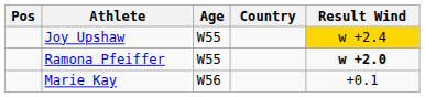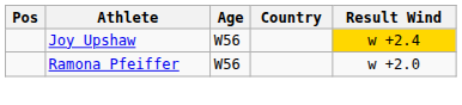 <table class="wikitable"  style="text-align:center; width:65%;">
 <tr>
 <th>Pos</th>
 <th>Athlete</th>
 <th>Age</th>
 <th>Country</th>
 <th>Result Wind</th>
 </tr>
 <tr>
 <td align=center></td>
 <td align=left><a href='#'>Joy Upshaw</a></td>
-<td align=left>W55</td>
+<td align=left>W56</td>
 <td align=left></td>
 <td style="background: gold;">w +2.4</td>
 </tr>
 <tr>
 <td align=center></td>
 <td align=left><a href='#'>Ramona Pfeiffer</a></td>
-<td align=left>W55</td>
-<td align=left></td>
-<td><strong>w +2.0</strong></td>
-</tr>
-<tr>
-<td align=center></td>
-<td align=left><a href='#'>Marie Kay</a></td>
 <td align=left>W56</td>
 <td align=left></td>
-<td> +0.1</td>
+<td>w +2.0</td>
 </tr>
 </table>
